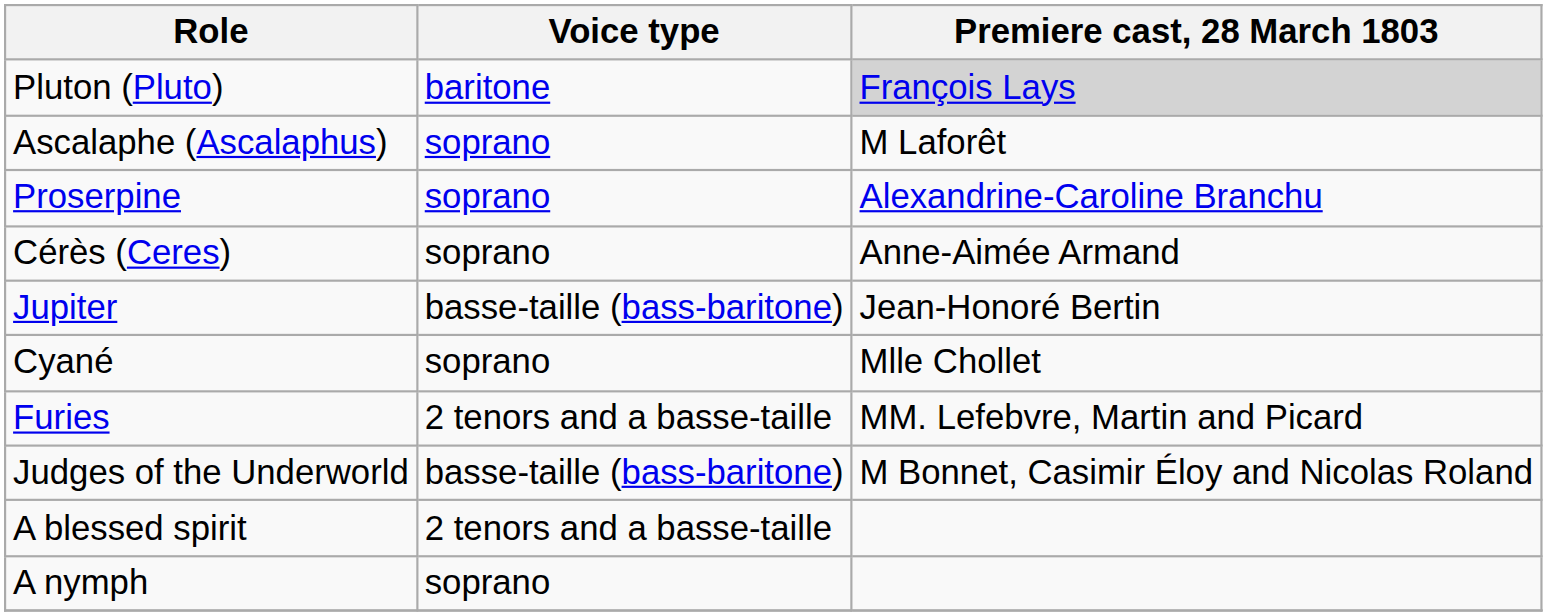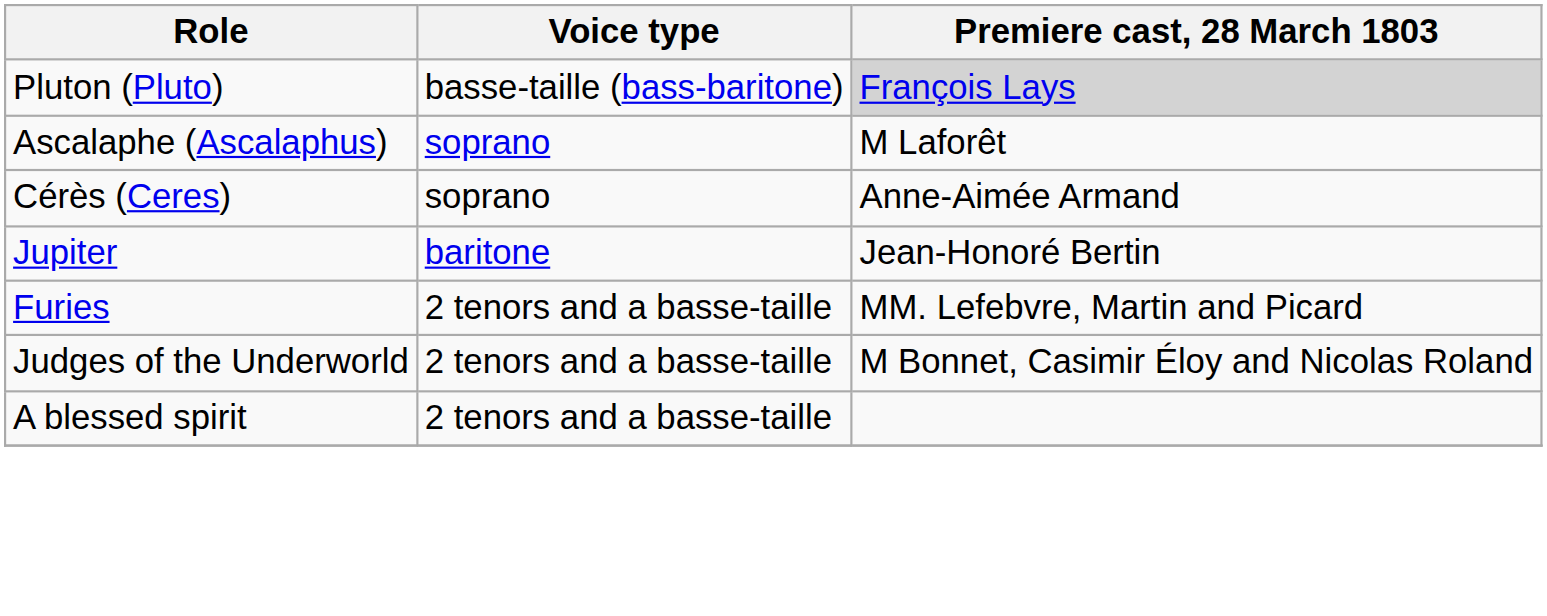 <table class="wikitable">
 <tr>
 <th>Role</th>
 <th>Voice type</th>
 <th>Premiere cast, 28 March 1803</th>
 </tr>
 <tr>
 <td>Pluton (<a href='#'>Pluto</a>)</td>
-<td><a href='#'>baritone</a></td>
+<td>basse-taille (<a href='#'>bass-baritone</a>)</td>
 <td style="background: lightgrey;"><a href='#'>François Lays</a></td>
 </tr>
 <tr>
 <td>Ascalaphe (<a href='#'>Ascalaphus</a>)</td>
 <td><a href='#'>soprano</a></td>
 <td>M Laforêt</td>
 </tr>
 <tr>
-<td><a href='#'>Proserpine</a></td>
-<td><a href='#'>soprano</a></td>
-<td><a href='#'>Alexandrine-Caroline Branchu</a></td>
-</tr>
-<tr>
 <td>Cérès (<a href='#'>Ceres</a>)</td>
 <td>soprano</td>
 <td>Anne-Aimée Armand</td>
 </tr>
 <tr>
 <td><a href='#'>Jupiter</a></td>
-<td>basse-taille (<a href='#'>bass-baritone</a>)</td>
+<td><a href='#'>baritone</a></td>
 <td>Jean-Honoré Bertin</td>
-</tr>
-<tr>
-<td>Cyané</td>
-<td>soprano</td>
-<td>Mlle Chollet</td>
 </tr>
 <tr>
 <td><a href='#'>Furies</a></td>
 <td>2 tenors and a basse-taille</td>
 <td>MM. Lefebvre, Martin and Picard</td>
 </tr>
 <tr>
 <td>Judges of the Underworld</td>
-<td>basse-taille (<a href='#'>bass-baritone</a>)</td>
+<td>2 tenors and a basse-taille</td>
 <td>M Bonnet, Casimir Éloy and Nicolas Roland</td>
 </tr>
 <tr>
 <td>A blessed spirit</td>
 <td>2 tenors and a basse-taille</td>
 <td></td>
 </tr>
 <tr>
-<td>A nymph</td>
-<td>soprano</td>
-<td></td>
-</tr>
-<tr>
 </tr>
 </table>
